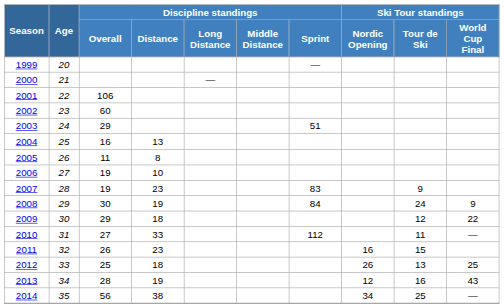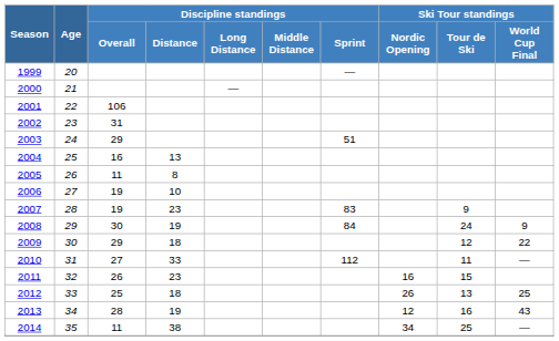 <table class="wikitable" style="font-size:95%; text-align:center; border:grey solid 1px; border-collapse:collapse; background:#ffffff;">
 <tr>
 <th style="background-color:#369; color:white; width:60px;" rowspan="2"> Season </th>
 <th style="background-color:#369; color:white; width:40px;" rowspan="2"> Age </th>
 <th style="background-color:#4180be; color:white;" colspan="5">Discipline standings</th>
 <th style="background-color:#4180be; color:white;" colspan="3">Ski Tour standings</th>
 </tr>
 <tr>
 <th style="background-color:#4180be; color:white; width:75px;">Overall</th>
 <th style="background-color:#4180be; color:white; width:75px;">Distance</th>
 <th style="background-color:#4180be; color:white; width:75px;">Long Distance</th>
 <th style="background-color:#4180be; color:white; width:75px;">Middle Distance</th>
 <th style="background-color:#4180be; color:white; width:75px;">Sprint</th>
 <th style="background-color:#4180be; color:white; width:75px;">Nordic<br>Opening</th>
 <th style="background-color:#4180be; color:white; width:75px;">Tour de<br>Ski</th>
 <th style="background-color:#4180be; color:white; width:75px;">World Cup<br>Final</th>
 </tr>
 <tr>
 <td><a href='#'>1999</a></td>
 <td><em>20</em></td>
 <td></td>
 <td></td>
 <td></td>
 <td></td>
 <td>—</td>
 <td></td>
 <td></td>
 <td></td>
 </tr>
 <tr>
 <td><a href='#'>2000</a></td>
 <td><em>21</em></td>
 <td></td>
 <td></td>
 <td>—</td>
 <td></td>
 <td></td>
 <td></td>
 <td></td>
 <td></td>
 </tr>
 <tr>
 <td><a href='#'>2001</a></td>
 <td><em>22</em></td>
 <td>106</td>
 <td></td>
 <td></td>
 <td></td>
 <td></td>
 <td></td>
 <td></td>
 <td></td>
 </tr>
 <tr>
 <td><a href='#'>2002</a></td>
 <td><em>23</em></td>
-<td>60</td>
+<td>31</td>
 <td></td>
 <td></td>
 <td></td>
 <td></td>
 <td></td>
 <td></td>
 <td></td>
 </tr>
 <tr>
 <td><a href='#'>2003</a></td>
 <td><em>24</em></td>
 <td>29</td>
 <td></td>
 <td></td>
 <td></td>
 <td>51</td>
 <td></td>
 <td></td>
 <td></td>
 </tr>
 <tr>
 <td><a href='#'>2004</a></td>
 <td><em>25</em></td>
 <td>16</td>
 <td>13</td>
 <td></td>
 <td></td>
 <td></td>
 <td></td>
 <td></td>
 <td></td>
 </tr>
 <tr>
 <td><a href='#'>2005</a></td>
 <td><em>26</em></td>
 <td>11</td>
 <td>8</td>
 <td></td>
 <td></td>
 <td></td>
 <td></td>
 <td></td>
 <td></td>
 </tr>
 <tr>
 <td><a href='#'>2006</a></td>
 <td><em>27</em></td>
 <td>19</td>
 <td>10</td>
 <td></td>
 <td></td>
 <td></td>
 <td></td>
 <td></td>
 <td></td>
 </tr>
 <tr>
 <td><a href='#'>2007</a></td>
 <td><em>28</em></td>
 <td>19</td>
 <td>23</td>
 <td></td>
 <td></td>
 <td>83</td>
 <td></td>
 <td>9</td>
 <td></td>
 </tr>
 <tr>
 <td><a href='#'>2008</a></td>
 <td><em>29</em></td>
 <td>30</td>
 <td>19</td>
 <td></td>
 <td></td>
 <td>84</td>
 <td></td>
 <td>24</td>
 <td>9</td>
 </tr>
 <tr>
 <td><a href='#'>2009</a></td>
 <td><em>30</em></td>
 <td>29</td>
 <td>18</td>
 <td></td>
 <td></td>
 <td></td>
 <td></td>
 <td>12</td>
 <td>22</td>
 </tr>
 <tr>
 <td><a href='#'>2010</a></td>
 <td><em>31</em></td>
 <td>27</td>
 <td>33</td>
 <td></td>
 <td></td>
 <td>112</td>
 <td></td>
 <td>11</td>
 <td>—</td>
 </tr>
 <tr>
 <td><a href='#'>2011</a></td>
 <td><em>32</em></td>
 <td>26</td>
 <td>23</td>
 <td></td>
 <td></td>
 <td></td>
 <td>16</td>
 <td>15</td>
 <td></td>
 </tr>
 <tr>
 <td><a href='#'>2012</a></td>
 <td><em>33</em></td>
 <td>25</td>
 <td>18</td>
 <td></td>
 <td></td>
 <td></td>
 <td>26</td>
 <td>13</td>
 <td>25</td>
 </tr>
 <tr>
 <td><a href='#'>2013</a></td>
 <td><em>34</em></td>
 <td>28</td>
 <td>19</td>
 <td></td>
 <td></td>
 <td></td>
 <td>12</td>
 <td>16</td>
 <td>43</td>
 </tr>
 <tr>
 <td><a href='#'>2014</a></td>
 <td><em>35</em></td>
-<td>56</td>
+<td>11</td>
 <td>38</td>
 <td></td>
 <td></td>
 <td></td>
 <td>34</td>
 <td>25</td>
 <td>—</td>
 </tr>
 <tr>
 </tr>
 </table>
